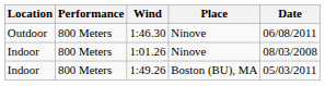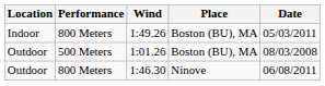 <table class="wikitable">
 <tr>
 <th>Location</th>
 <th>Performance</th>
 <th>Wind</th>
 <th>Place</th>
 <th>Date</th>
 </tr>
 <tr>
+<td>Indoor</td>
+<td>800 Meters</td>
+<td>1:49.26</td>
+<td>Boston (BU), MA</td>
+<td>05/03/2011</td>
+</tr>
+<tr>
+<td>Outdoor</td>
+<td>500 Meters</td>
+<td>1:01.26</td>
+<td>Boston (BU), MA</td>
+<td>08/03/2008</td>
+</tr>
+<tr>
 <td>Outdoor</td>
 <td>800 Meters</td>
 <td>1:46.30</td>
 <td>Ninove</td>
 <td>06/08/2011</td>
 </tr>
-<tr>
-<td>Indoor</td>
-<td>800 Meters</td>
-<td>1:01.26</td>
-<td>Ninove</td>
-<td>08/03/2008</td>
-</tr>
-<tr>
-<td>Indoor</td>
-<td>800 Meters</td>
-<td>1:49.26</td>
-<td>Boston (BU), MA</td>
-<td>05/03/2011</td>
-</tr>
 </table>
